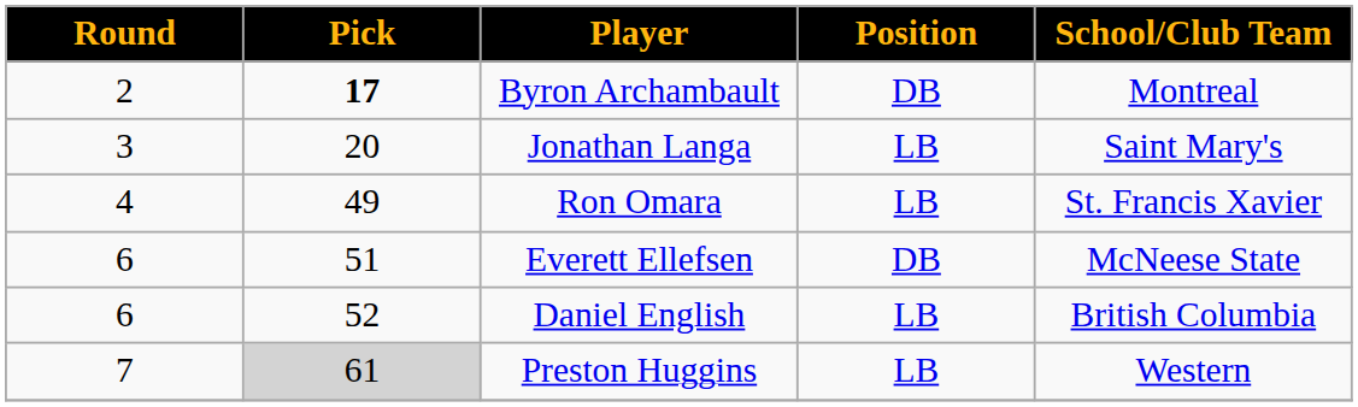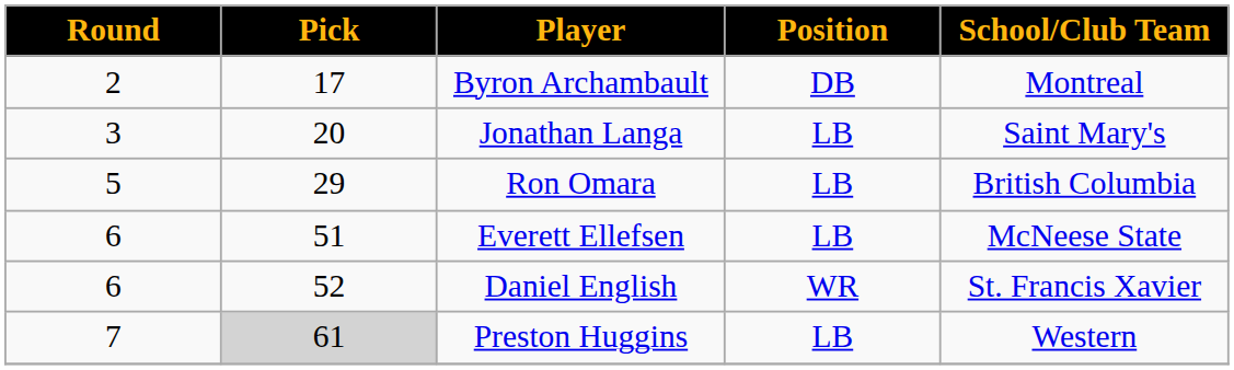 <table class="wikitable sortable">
 <tr>
 <th style="background:black;color:#FFB60F;" width="15%">Round</th>
 <th style="background:black;color:#FFB60F;" width="15%">Pick</th>
 <th style="background:black;color:#FFB60F;" width="20%">Player</th>
 <th style="background:black;color:#FFB60F;" width="15%">Position</th>
 <th style="background:black;color:#FFB60F;" width="20%">School/Club Team</th>
 </tr>
 <tr align="center">
 <td>2</td>
-<td><strong>17</strong></td>
+<td>17</td>
 <td><a href='#'>Byron Archambault</a></td>
 <td><a href='#'>DB</a></td>
 <td><a href='#'>Montreal</a></td>
 </tr>
 <tr align="center">
 <td>3</td>
 <td>20</td>
 <td><a href='#'>Jonathan Langa</a></td>
 <td><a href='#'>LB</a></td>
 <td><a href='#'>Saint Mary's</a></td>
 </tr>
 <tr align="center">
-<td>4</td>
-<td>49</td>
+<td>5</td>
+<td>29</td>
 <td><a href='#'>Ron Omara</a></td>
 <td><a href='#'>LB</a></td>
-<td><a href='#'>St. Francis Xavier</a></td>
+<td><a href='#'>British Columbia</a></td>
 </tr>
 <tr align="center">
 <td>6</td>
 <td>51</td>
 <td><a href='#'>Everett Ellefsen</a></td>
-<td><a href='#'>DB</a></td>
+<td><a href='#'>LB</a></td>
 <td><a href='#'>McNeese State</a></td>
 </tr>
 <tr align="center">
 <td>6</td>
 <td>52</td>
 <td><a href='#'>Daniel English</a></td>
-<td><a href='#'>LB</a></td>
-<td><a href='#'>British Columbia</a></td>
+<td><a href='#'>WR</a></td>
+<td><a href='#'>St. Francis Xavier</a></td>
 </tr>
 <tr align="center">
 <td>7</td>
 <td style="background: lightgrey;">61</td>
 <td><a href='#'>Preston Huggins</a></td>
 <td><a href='#'>LB</a></td>
 <td><a href='#'>Western</a></td>
 </tr>
 <tr>
 </tr>
 </table>
